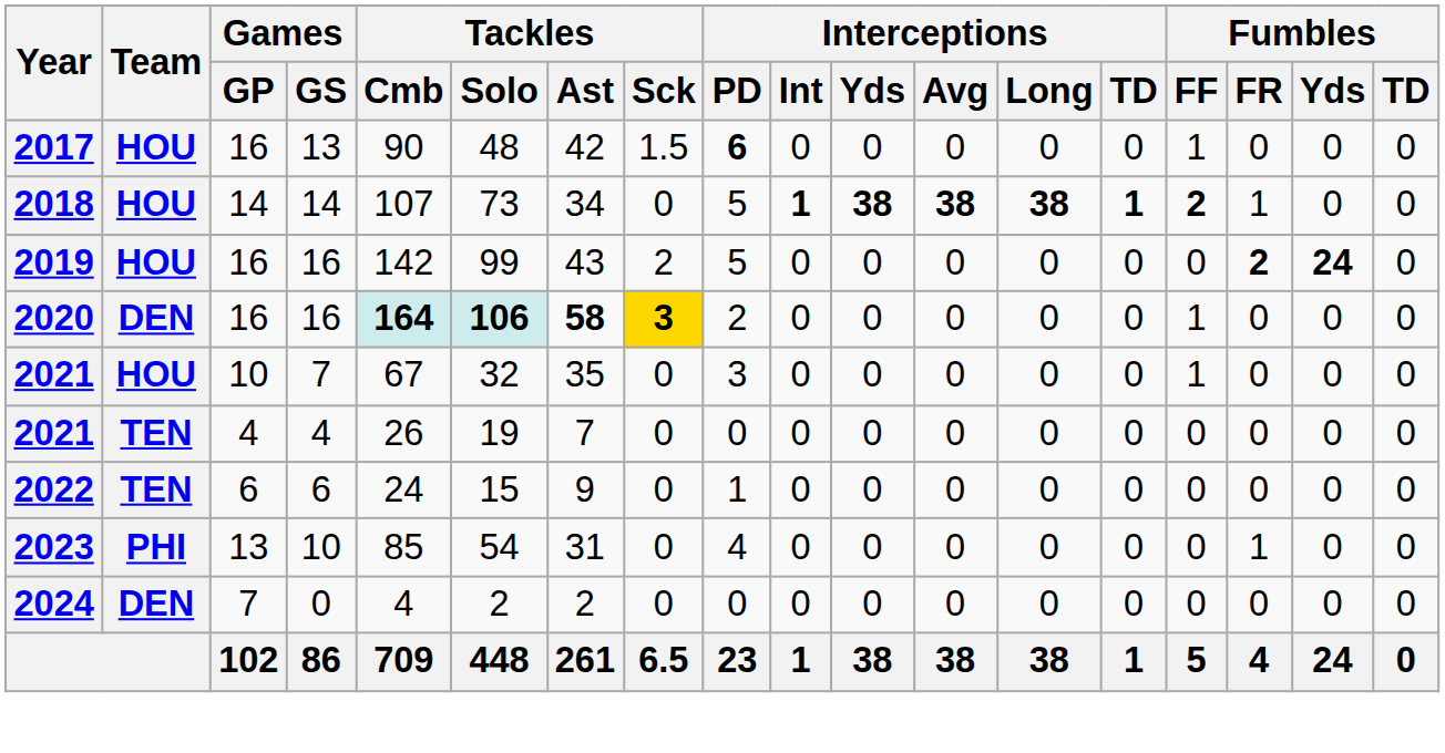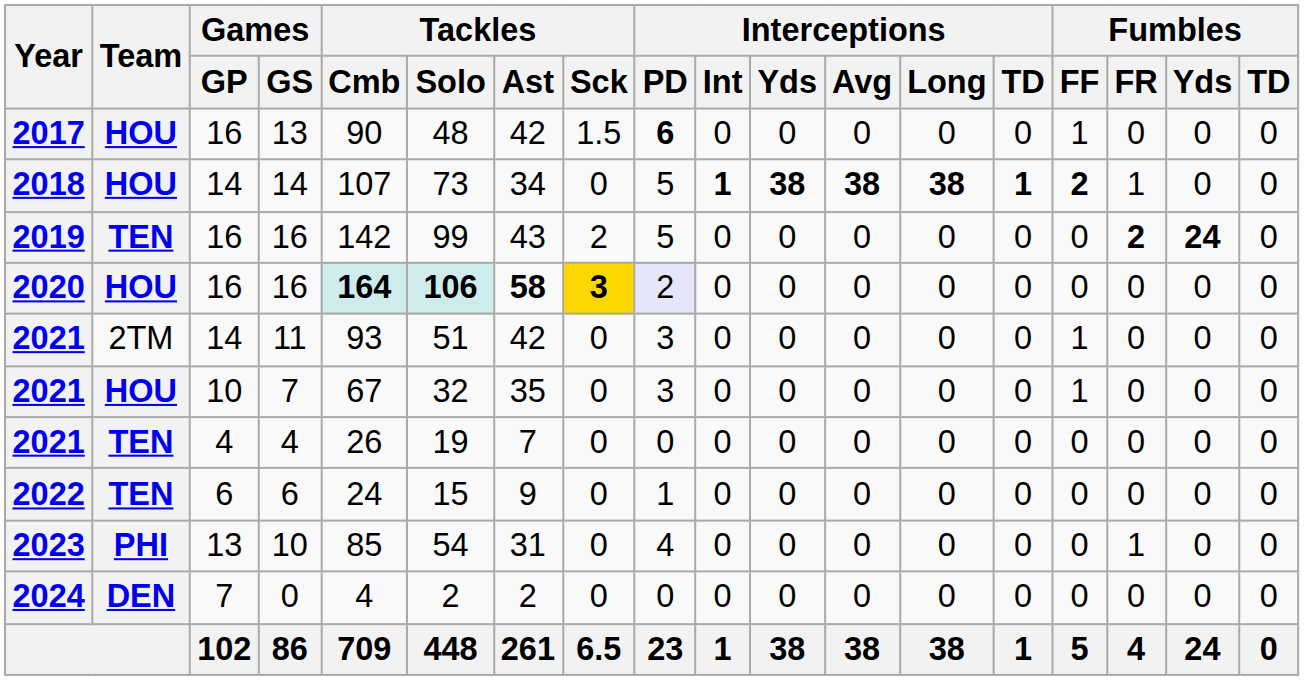 <table class="wikitable" style="text-align:center;">
 <tr>
 <th rowspan="2">Year</th>
 <th rowspan="2">Team</th>
 <th colspan="2">Games</th>
 <th colspan="4">Tackles</th>
 <th colspan="6">Interceptions</th>
 <th colspan="4">Fumbles</th>
 </tr>
 <tr>
 <th>GP</th>
 <th>GS</th>
 <th>Cmb</th>
 <th>Solo</th>
 <th>Ast</th>
 <th>Sck</th>
 <th>PD</th>
 <th>Int</th>
 <th>Yds</th>
 <th>Avg</th>
 <th>Long</th>
 <th>TD</th>
 <th>FF</th>
 <th>FR</th>
 <th>Yds</th>
 <th>TD</th>
 </tr>
 <tr>
 <th><a href='#'>2017</a></th>
 <th><a href='#'>HOU</a></th>
 <td>16</td>
 <td>13</td>
 <td>90</td>
 <td>48</td>
 <td>42</td>
 <td>1.5</td>
 <td><strong>6</strong></td>
 <td>0</td>
 <td>0</td>
 <td>0</td>
 <td>0</td>
 <td>0</td>
 <td>1</td>
 <td>0</td>
 <td>0</td>
 <td>0</td>
 </tr>
 <tr>
 <th><a href='#'>2018</a></th>
 <th><a href='#'>HOU</a></th>
 <td>14</td>
 <td>14</td>
 <td>107</td>
 <td>73</td>
 <td>34</td>
 <td>0</td>
 <td>5</td>
 <td><strong>1</strong></td>
 <td><strong>38</strong></td>
 <td><strong>38</strong></td>
 <td><strong>38</strong></td>
 <td><strong>1</strong></td>
 <td><strong>2</strong></td>
 <td>1</td>
 <td>0</td>
 <td>0</td>
 </tr>
 <tr>
 <th><a href='#'>2019</a></th>
-<th><a href='#'>HOU</a></th>
+<th><a href='#'>TEN</a></th>
 <td>16</td>
 <td>16</td>
 <td>142</td>
 <td>99</td>
 <td>43</td>
 <td>2</td>
 <td>5</td>
 <td>0</td>
 <td>0</td>
 <td>0</td>
 <td>0</td>
 <td>0</td>
 <td>0</td>
 <td><strong>2</strong></td>
 <td><strong>24</strong></td>
 <td>0</td>
 </tr>
 <tr>
 <th><a href='#'>2020</a></th>
-<th><a href='#'>DEN</a></th>
+<th><a href='#'>HOU</a></th>
 <td>16</td>
 <td>16</td>
 <td style="background:#cfecec;"><strong>164</strong></td>
 <td style="background:#cfecec;"><strong>106</strong></td>
 <td><strong>58</strong></td>
 <td style="background: gold;"><strong>3</strong></td>
-<td>2</td>
+<td style="background: lavender;">2</td>
+<td>0</td>
+<td>0</td>
+<td>0</td>
+<td>0</td>
+<td>0</td>
+<td>0</td>
+<td>0</td>
+<td>0</td>
+<td>0</td>
+</tr>
+<tr>
+<th><a href='#'>2021</a></th>
+<td>2TM</td>
+<td>14</td>
+<td>11</td>
+<td>93</td>
+<td>51</td>
+<td>42</td>
+<td>0</td>
+<td>3</td>
 <td>0</td>
 <td>0</td>
 <td>0</td>
 <td>0</td>
 <td>0</td>
 <td>1</td>
 <td>0</td>
 <td>0</td>
 <td>0</td>
 </tr>
 <tr>
 <th><a href='#'>2021</a></th>
 <th><a href='#'>HOU</a></th>
 <td>10</td>
 <td>7</td>
 <td>67</td>
 <td>32</td>
 <td>35</td>
 <td>0</td>
 <td>3</td>
 <td>0</td>
 <td>0</td>
 <td>0</td>
 <td>0</td>
 <td>0</td>
 <td>1</td>
 <td>0</td>
 <td>0</td>
 <td>0</td>
 </tr>
 <tr>
 <th><a href='#'>2021</a></th>
 <th><a href='#'>TEN</a></th>
 <td>4</td>
 <td>4</td>
 <td>26</td>
 <td>19</td>
 <td>7</td>
 <td>0</td>
 <td>0</td>
 <td>0</td>
 <td>0</td>
 <td>0</td>
 <td>0</td>
 <td>0</td>
 <td>0</td>
 <td>0</td>
 <td>0</td>
 <td>0</td>
 </tr>
 <tr>
 <th><a href='#'>2022</a></th>
 <th><a href='#'>TEN</a></th>
 <td>6</td>
 <td>6</td>
 <td>24</td>
 <td>15</td>
 <td>9</td>
 <td>0</td>
 <td>1</td>
 <td>0</td>
 <td>0</td>
 <td>0</td>
 <td>0</td>
 <td>0</td>
 <td>0</td>
 <td>0</td>
 <td>0</td>
 <td>0</td>
 </tr>
 <tr>
 <th><a href='#'>2023</a></th>
 <th><a href='#'>PHI</a></th>
 <td>13</td>
 <td>10</td>
 <td>85</td>
 <td>54</td>
 <td>31</td>
 <td>0</td>
 <td>4</td>
 <td>0</td>
 <td>0</td>
 <td>0</td>
 <td>0</td>
 <td>0</td>
 <td>0</td>
 <td>1</td>
 <td>0</td>
 <td>0</td>
 </tr>
 <tr>
 <th><a href='#'>2024</a></th>
 <th><a href='#'>DEN</a></th>
 <td>7</td>
 <td>0</td>
 <td>4</td>
 <td>2</td>
 <td>2</td>
 <td>0</td>
 <td>0</td>
 <td>0</td>
 <td>0</td>
 <td>0</td>
 <td>0</td>
 <td>0</td>
 <td>0</td>
 <td>0</td>
 <td>0</td>
 <td>0</td>
 </tr>
 <tr>
 <th colspan="2"></th>
 <th>102</th>
 <th>86</th>
 <th>709</th>
 <th>448</th>
 <th>261</th>
 <th>6.5</th>
 <th>23</th>
 <th>1</th>
 <th>38</th>
 <th>38</th>
 <th>38</th>
 <th>1</th>
 <th>5</th>
 <th>4</th>
 <th>24</th>
 <th>0</th>
 </tr>
 </table>
